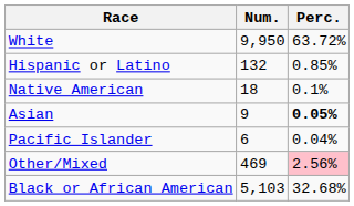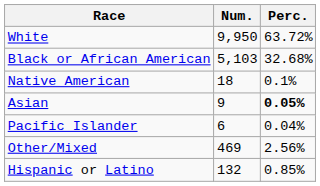 <table class="wikitable">
 <tr>
 <th>Race</th>
 <th>Num.</th>
 <th>Perc.</th>
 </tr>
 <tr>
 <td><a href='#'>White</a></td>
 <td>9,950</td>
 <td>63.72%</td>
 </tr>
 <tr>
-<td><a href='#'>Hispanic</a> or <a href='#'>Latino</a></td>
-<td>132</td>
-<td>0.85%</td>
+<td><a href='#'>Black or African American</a></td>
+<td>5,103</td>
+<td>32.68%</td>
 </tr>
 <tr>
 <td><a href='#'>Native American</a></td>
 <td>18</td>
 <td>0.1%</td>
 </tr>
 <tr>
 <td><a href='#'>Asian</a></td>
 <td>9</td>
 <td><strong>0.05%</strong></td>
 </tr>
 <tr>
 <td><a href='#'>Pacific Islander</a></td>
 <td>6</td>
 <td>0.04%</td>
 </tr>
 <tr>
 <td><a href='#'>Other/Mixed</a></td>
 <td>469</td>
-<td style="background: pink;">2.56%</td>
+<td>2.56%</td>
 </tr>
 <tr>
-<td><a href='#'>Black or African American</a></td>
-<td>5,103</td>
-<td>32.68%</td>
+<td><a href='#'>Hispanic</a> or <a href='#'>Latino</a></td>
+<td>132</td>
+<td>0.85%</td>
 </tr>
 </table>
